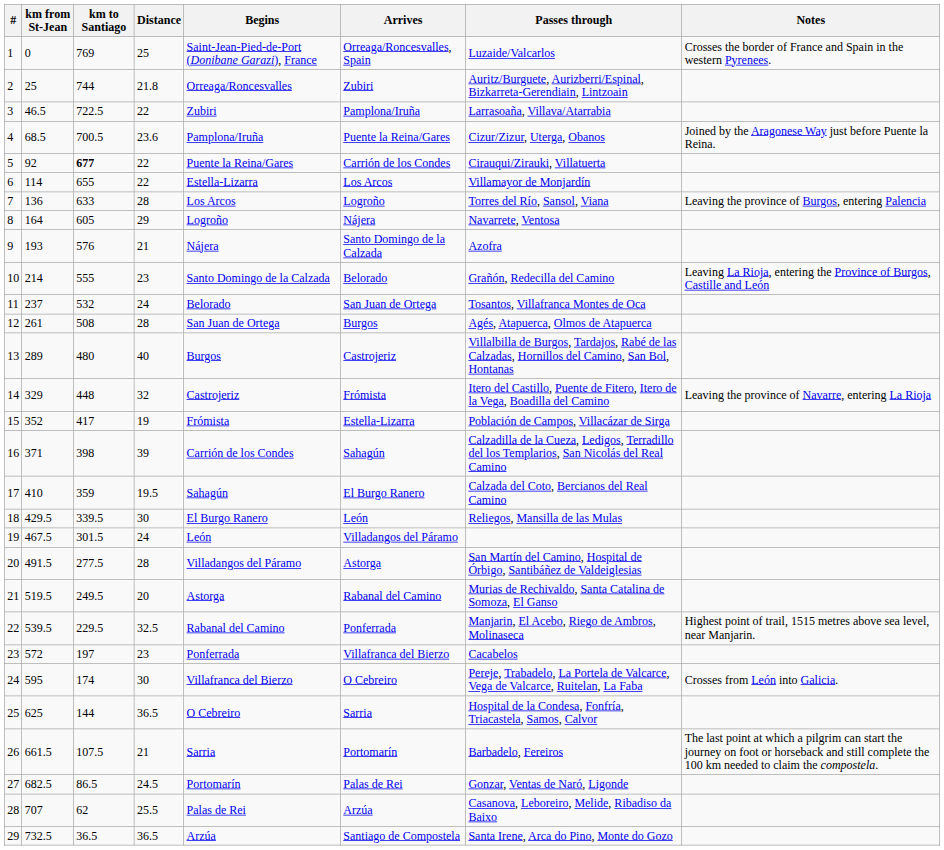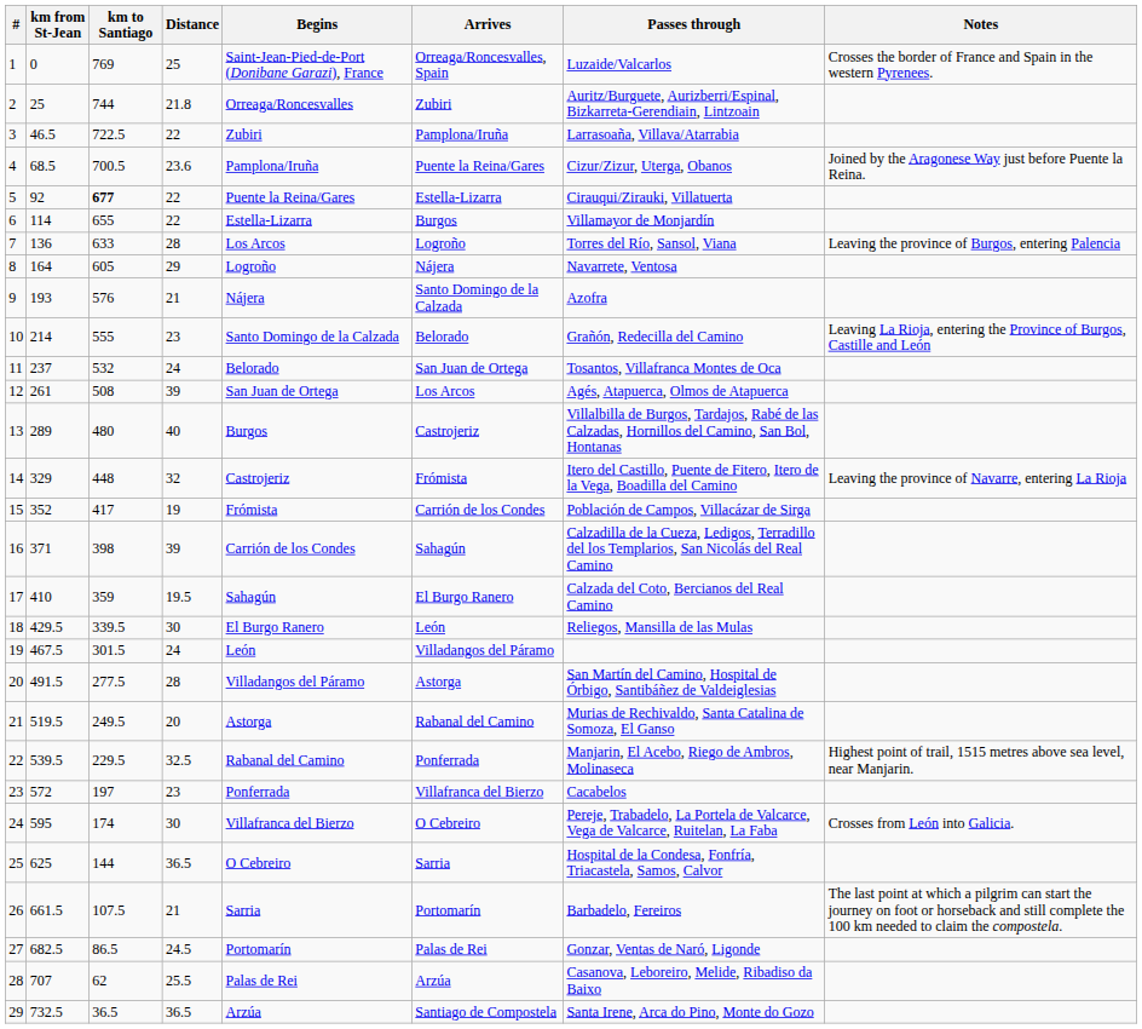 <table class="wikitable">
 <tr>
 <th>#</th>
 <th>km from St-Jean</th>
 <th>km to Santiago</th>
 <th>Distance</th>
 <th>Begins</th>
 <th>Arrives</th>
 <th>Passes through</th>
 <th>Notes</th>
 </tr>
 <tr>
 <td>1</td>
 <td>0</td>
 <td>769</td>
 <td>25</td>
 <td><a href='#'>Saint-Jean-Pied-de-Port (<em>Donibane Garazi</em>)</a>, <a href='#'>France</a></td>
 <td><a href='#'>Orreaga/Roncesvalles</a>, <a href='#'>Spain</a></td>
 <td><a href='#'>Luzaide/Valcarlos</a></td>
 <td>Crosses the border of France and Spain in the western <a href='#'>Pyrenees</a>.</td>
 </tr>
 <tr>
 <td>2</td>
 <td>25</td>
 <td>744</td>
 <td>21.8</td>
 <td><a href='#'>Orreaga/Roncesvalles</a></td>
 <td><a href='#'>Zubiri</a></td>
 <td><a href='#'>Auritz/Burguete</a>, <a href='#'>Aurizberri/Espinal</a>, <a href='#'>Bizkarreta-Gerendiain</a>, <a href='#'>Lintzoain</a></td>
 <td> </td>
 </tr>
 <tr>
 <td>3</td>
 <td>46.5</td>
 <td>722.5</td>
 <td>22</td>
 <td><a href='#'>Zubiri</a></td>
 <td><a href='#'>Pamplona/Iruña</a></td>
 <td><a href='#'>Larrasoaña</a>, <a href='#'>Villava/Atarrabia</a></td>
 <td> </td>
 </tr>
 <tr>
 <td>4</td>
 <td>68.5</td>
 <td>700.5</td>
 <td>23.6</td>
 <td><a href='#'>Pamplona/Iruña</a></td>
 <td><a href='#'>Puente la Reina/Gares</a></td>
 <td><a href='#'>Cizur/Zizur</a>, <a href='#'>Uterga</a>, <a href='#'>Obanos</a></td>
 <td>Joined by the <a href='#'>Aragonese Way</a> just before Puente la Reina.</td>
 </tr>
 <tr>
 <td>5</td>
 <td>92</td>
 <td><strong>677</strong></td>
 <td>22</td>
 <td><a href='#'>Puente la Reina/Gares</a></td>
-<td><a href='#'>Carrión de los Condes</a></td>
+<td><a href='#'>Estella-Lizarra</a></td>
 <td><a href='#'>Cirauqui/Zirauki</a>, <a href='#'>Villatuerta</a></td>
 <td> </td>
 </tr>
 <tr>
 <td>6</td>
 <td>114</td>
 <td>655</td>
 <td>22</td>
 <td><a href='#'>Estella-Lizarra</a></td>
-<td><a href='#'>Los Arcos</a></td>
+<td><a href='#'>Burgos</a></td>
 <td><a href='#'>Villamayor de Monjardín</a></td>
 <td> </td>
 </tr>
 <tr>
 <td>7</td>
 <td>136</td>
 <td>633</td>
 <td>28</td>
 <td><a href='#'>Los Arcos</a></td>
 <td><a href='#'>Logroño</a></td>
 <td><a href='#'>Torres del Río</a>, <a href='#'>Sansol</a>, <a href='#'>Viana</a></td>
 <td>Leaving the province of <a href='#'>Burgos</a>, entering <a href='#'>Palencia</a></td>
 </tr>
 <tr>
 <td>8</td>
 <td>164</td>
 <td>605</td>
 <td>29</td>
 <td><a href='#'>Logroño</a></td>
 <td><a href='#'>Nájera</a></td>
 <td><a href='#'>Navarrete</a>, <a href='#'>Ventosa</a></td>
 <td> </td>
 </tr>
 <tr>
 <td>9</td>
 <td>193</td>
 <td>576</td>
 <td>21</td>
 <td><a href='#'>Nájera</a></td>
 <td><a href='#'>Santo Domingo de la Calzada</a></td>
 <td><a href='#'>Azofra</a></td>
 <td> </td>
 </tr>
 <tr>
 <td>10</td>
 <td>214</td>
 <td>555</td>
 <td>23</td>
 <td><a href='#'>Santo Domingo de la Calzada</a></td>
 <td><a href='#'>Belorado</a></td>
 <td><a href='#'>Grañón</a>, <a href='#'>Redecilla del Camino</a></td>
 <td>Leaving <a href='#'>La Rioja</a>, entering the <a href='#'>Province of Burgos</a>, <a href='#'>Castille and León</a></td>
 </tr>
 <tr>
 <td>11</td>
 <td>237</td>
 <td>532</td>
 <td>24</td>
 <td><a href='#'>Belorado</a></td>
 <td><a href='#'>San Juan de Ortega</a></td>
 <td><a href='#'>Tosantos</a>, <a href='#'>Villafranca Montes de Oca</a></td>
 <td> </td>
 </tr>
 <tr>
 <td>12</td>
 <td>261</td>
 <td>508</td>
-<td>28</td>
+<td>39</td>
 <td><a href='#'>San Juan de Ortega</a></td>
-<td><a href='#'>Burgos</a></td>
+<td><a href='#'>Los Arcos</a></td>
 <td><a href='#'>Agés</a>, <a href='#'>Atapuerca</a>, <a href='#'>Olmos de Atapuerca</a></td>
 <td> </td>
 </tr>
 <tr>
 <td>13</td>
 <td>289</td>
 <td>480</td>
 <td>40</td>
 <td><a href='#'>Burgos</a></td>
 <td><a href='#'>Castrojeriz</a></td>
 <td><a href='#'>Villalbilla de Burgos</a>, <a href='#'>Tardajos</a>, <a href='#'>Rabé de las Calzadas</a>, <a href='#'>Hornillos del Camino</a>, <a href='#'>San Bol</a>, <a href='#'>Hontanas</a></td>
 <td> </td>
 </tr>
 <tr>
 <td>14</td>
 <td>329</td>
 <td>448</td>
 <td>32</td>
 <td><a href='#'>Castrojeriz</a></td>
 <td><a href='#'>Frómista</a></td>
 <td><a href='#'>Itero del Castillo</a>, <a href='#'>Puente de Fitero</a>, <a href='#'>Itero de la Vega</a>, <a href='#'>Boadilla del Camino</a></td>
 <td>Leaving the province of <a href='#'>Navarre</a>, entering <a href='#'>La Rioja</a></td>
 </tr>
 <tr>
 <td>15</td>
 <td>352</td>
 <td>417</td>
 <td>19</td>
 <td><a href='#'>Frómista</a></td>
-<td><a href='#'>Estella-Lizarra</a></td>
+<td><a href='#'>Carrión de los Condes</a></td>
 <td><a href='#'>Población de Campos</a>, <a href='#'>Villacázar de Sirga</a></td>
 <td> </td>
 </tr>
 <tr>
 <td>16</td>
 <td>371</td>
 <td>398</td>
 <td>39</td>
 <td><a href='#'>Carrión de los Condes</a></td>
 <td><a href='#'>Sahagún</a></td>
 <td><a href='#'>Calzadilla de la Cueza</a>, <a href='#'>Ledigos</a>, <a href='#'>Terradillo del los Templarios</a>, <a href='#'>San Nicolás del Real Camino</a></td>
 <td> </td>
 </tr>
 <tr>
 <td>17</td>
 <td>410</td>
 <td>359</td>
 <td>19.5</td>
 <td><a href='#'>Sahagún</a></td>
 <td><a href='#'>El Burgo Ranero</a></td>
 <td><a href='#'>Calzada del Coto</a>, <a href='#'>Bercianos del Real Camino</a></td>
 <td> </td>
 </tr>
 <tr>
 <td>18</td>
 <td>429.5</td>
 <td>339.5</td>
 <td>30</td>
 <td><a href='#'>El Burgo Ranero</a></td>
 <td><a href='#'>León</a></td>
 <td><a href='#'>Reliegos</a>, <a href='#'>Mansilla de las Mulas</a></td>
 <td> </td>
 </tr>
 <tr>
 <td>19</td>
 <td>467.5</td>
 <td>301.5</td>
 <td>24</td>
 <td><a href='#'>León</a></td>
 <td><a href='#'>Villadangos del Páramo</a></td>
 <td> </td>
 <td> </td>
 </tr>
 <tr>
 <td>20</td>
 <td>491.5</td>
 <td>277.5</td>
 <td>28</td>
 <td><a href='#'>Villadangos del Páramo</a></td>
 <td><a href='#'>Astorga</a></td>
 <td><a href='#'>San Martín del Camino</a>, <a href='#'>Hospital de Órbigo</a>, <a href='#'>Santibáñez de Valdeiglesias</a></td>
 <td> </td>
 </tr>
 <tr>
 <td>21</td>
 <td>519.5</td>
 <td>249.5</td>
 <td>20</td>
 <td><a href='#'>Astorga</a></td>
 <td><a href='#'>Rabanal del Camino</a></td>
 <td><a href='#'>Murias de Rechivaldo</a>, <a href='#'>Santa Catalina de Somoza</a>, <a href='#'>El Ganso</a></td>
 <td> </td>
 </tr>
 <tr>
 <td>22</td>
 <td>539.5</td>
 <td>229.5</td>
 <td>32.5</td>
 <td><a href='#'>Rabanal del Camino</a></td>
 <td><a href='#'>Ponferrada</a></td>
 <td><a href='#'>Manjarin</a>, <a href='#'>El Acebo</a>, <a href='#'>Riego de Ambros</a>, <a href='#'>Molinaseca</a></td>
 <td>Highest point of trail, 1515 metres above sea level, near Manjarin.</td>
 </tr>
 <tr>
 <td>23</td>
 <td>572</td>
 <td>197</td>
 <td>23</td>
 <td><a href='#'>Ponferrada</a></td>
 <td><a href='#'>Villafranca del Bierzo</a></td>
 <td><a href='#'>Cacabelos</a></td>
 <td> </td>
 </tr>
 <tr>
 <td>24</td>
 <td>595</td>
 <td>174</td>
 <td>30</td>
 <td><a href='#'>Villafranca del Bierzo</a></td>
 <td><a href='#'>O Cebreiro</a></td>
 <td><a href='#'>Pereje</a>, <a href='#'>Trabadelo</a>, <a href='#'>La Portela de Valcarce</a>, <a href='#'>Vega de Valcarce</a>, <a href='#'>Ruitelan</a>, <a href='#'>La Faba</a></td>
 <td>Crosses from <a href='#'>León</a> into <a href='#'>Galicia</a>.</td>
 </tr>
 <tr>
 <td>25</td>
 <td>625</td>
 <td>144</td>
 <td>36.5</td>
 <td><a href='#'>O Cebreiro</a></td>
 <td><a href='#'>Sarria</a></td>
 <td><a href='#'>Hospital de la Condesa</a>, <a href='#'>Fonfría</a>, <a href='#'>Triacastela</a>, <a href='#'>Samos</a>, <a href='#'>Calvor</a></td>
 <td> </td>
 </tr>
 <tr>
 <td>26</td>
 <td>661.5</td>
 <td>107.5</td>
 <td>21</td>
 <td><a href='#'>Sarria</a></td>
 <td><a href='#'>Portomarín</a></td>
 <td><a href='#'>Barbadelo</a>, <a href='#'>Fereiros</a></td>
 <td>The last point at which a pilgrim can start the journey on foot or horseback and still complete the 100 km needed to claim the <em>compostela</em>.</td>
 </tr>
 <tr>
 <td>27</td>
 <td>682.5</td>
 <td>86.5</td>
 <td>24.5</td>
 <td><a href='#'>Portomarín</a></td>
 <td><a href='#'>Palas de Rei</a></td>
 <td><a href='#'>Gonzar</a>, <a href='#'>Ventas de Naró</a>, <a href='#'>Ligonde</a></td>
 <td> </td>
 </tr>
 <tr>
 <td>28</td>
 <td>707</td>
 <td>62</td>
 <td>25.5</td>
 <td><a href='#'>Palas de Rei</a></td>
 <td><a href='#'>Arzúa</a></td>
 <td><a href='#'>Casanova</a>, <a href='#'>Leboreiro</a>, <a href='#'>Melide</a>, <a href='#'>Ribadiso da Baixo</a></td>
 <td> </td>
 </tr>
 <tr>
 <td>29</td>
 <td>732.5</td>
 <td>36.5</td>
 <td>36.5</td>
 <td><a href='#'>Arzúa</a></td>
 <td><a href='#'>Santiago de Compostela</a></td>
 <td><a href='#'>Santa Irene</a>, <a href='#'>Arca do Pino</a>, <a href='#'>Monte do Gozo</a></td>
 <td> </td>
 </tr>
 </table>
